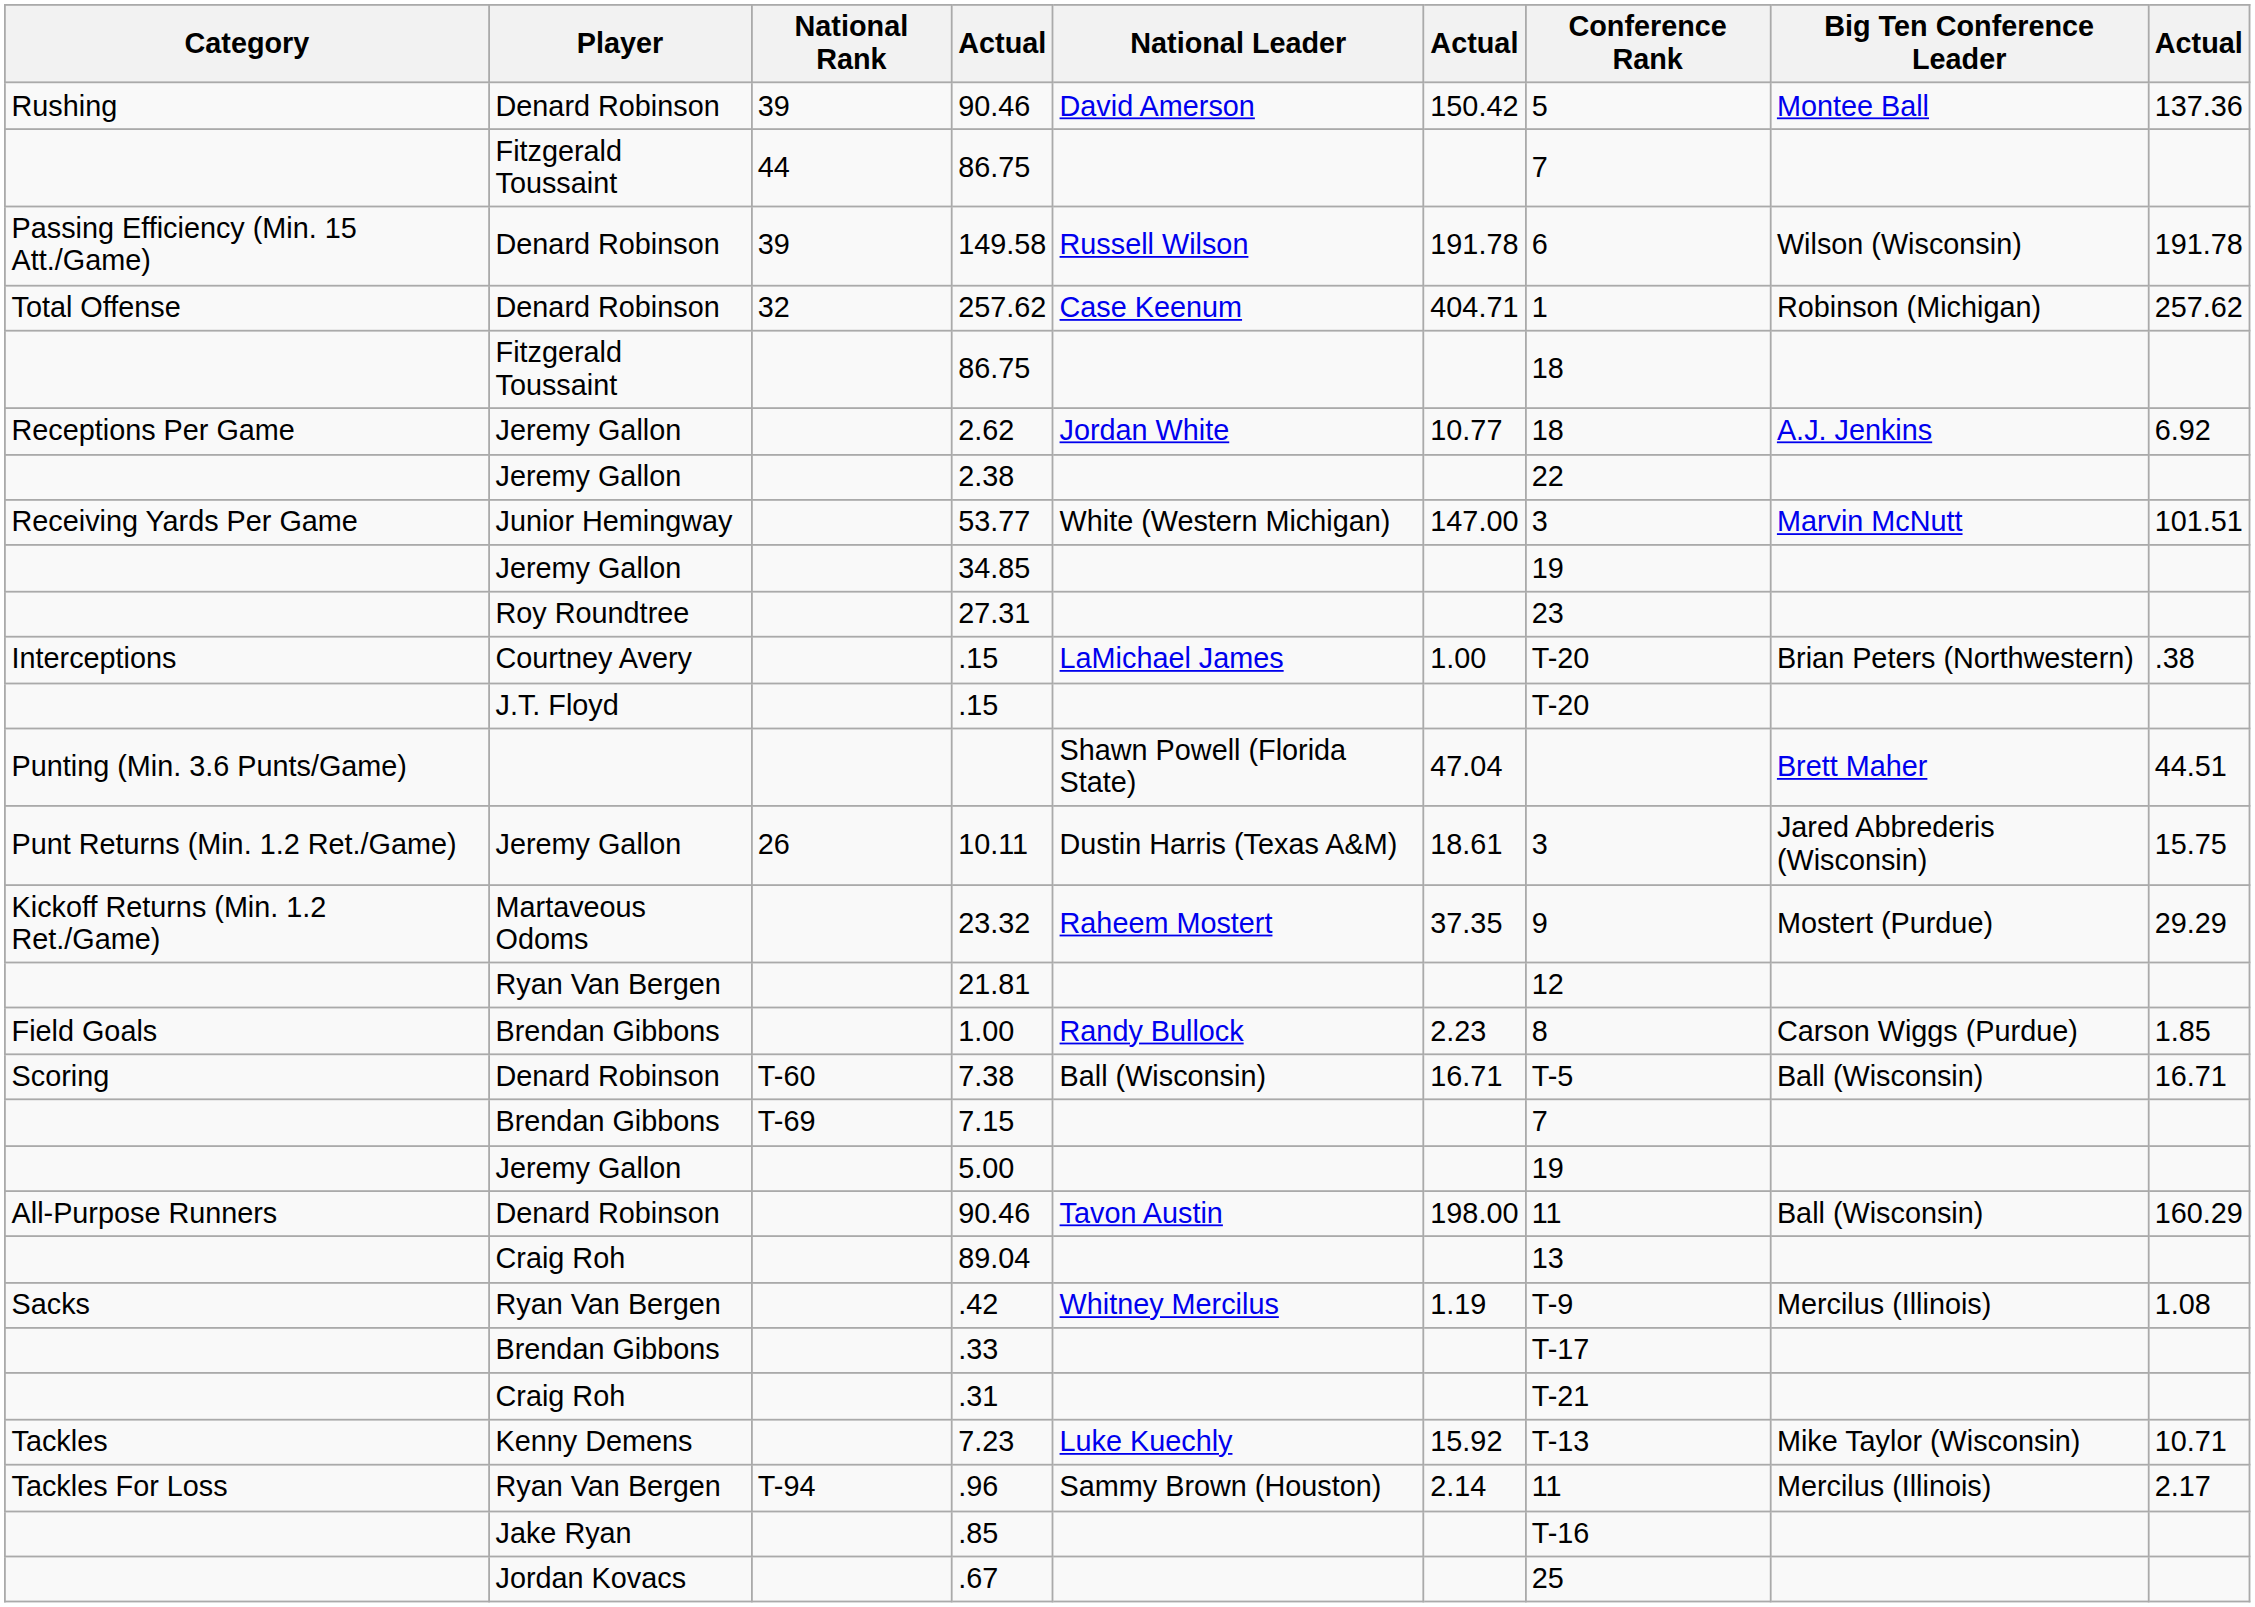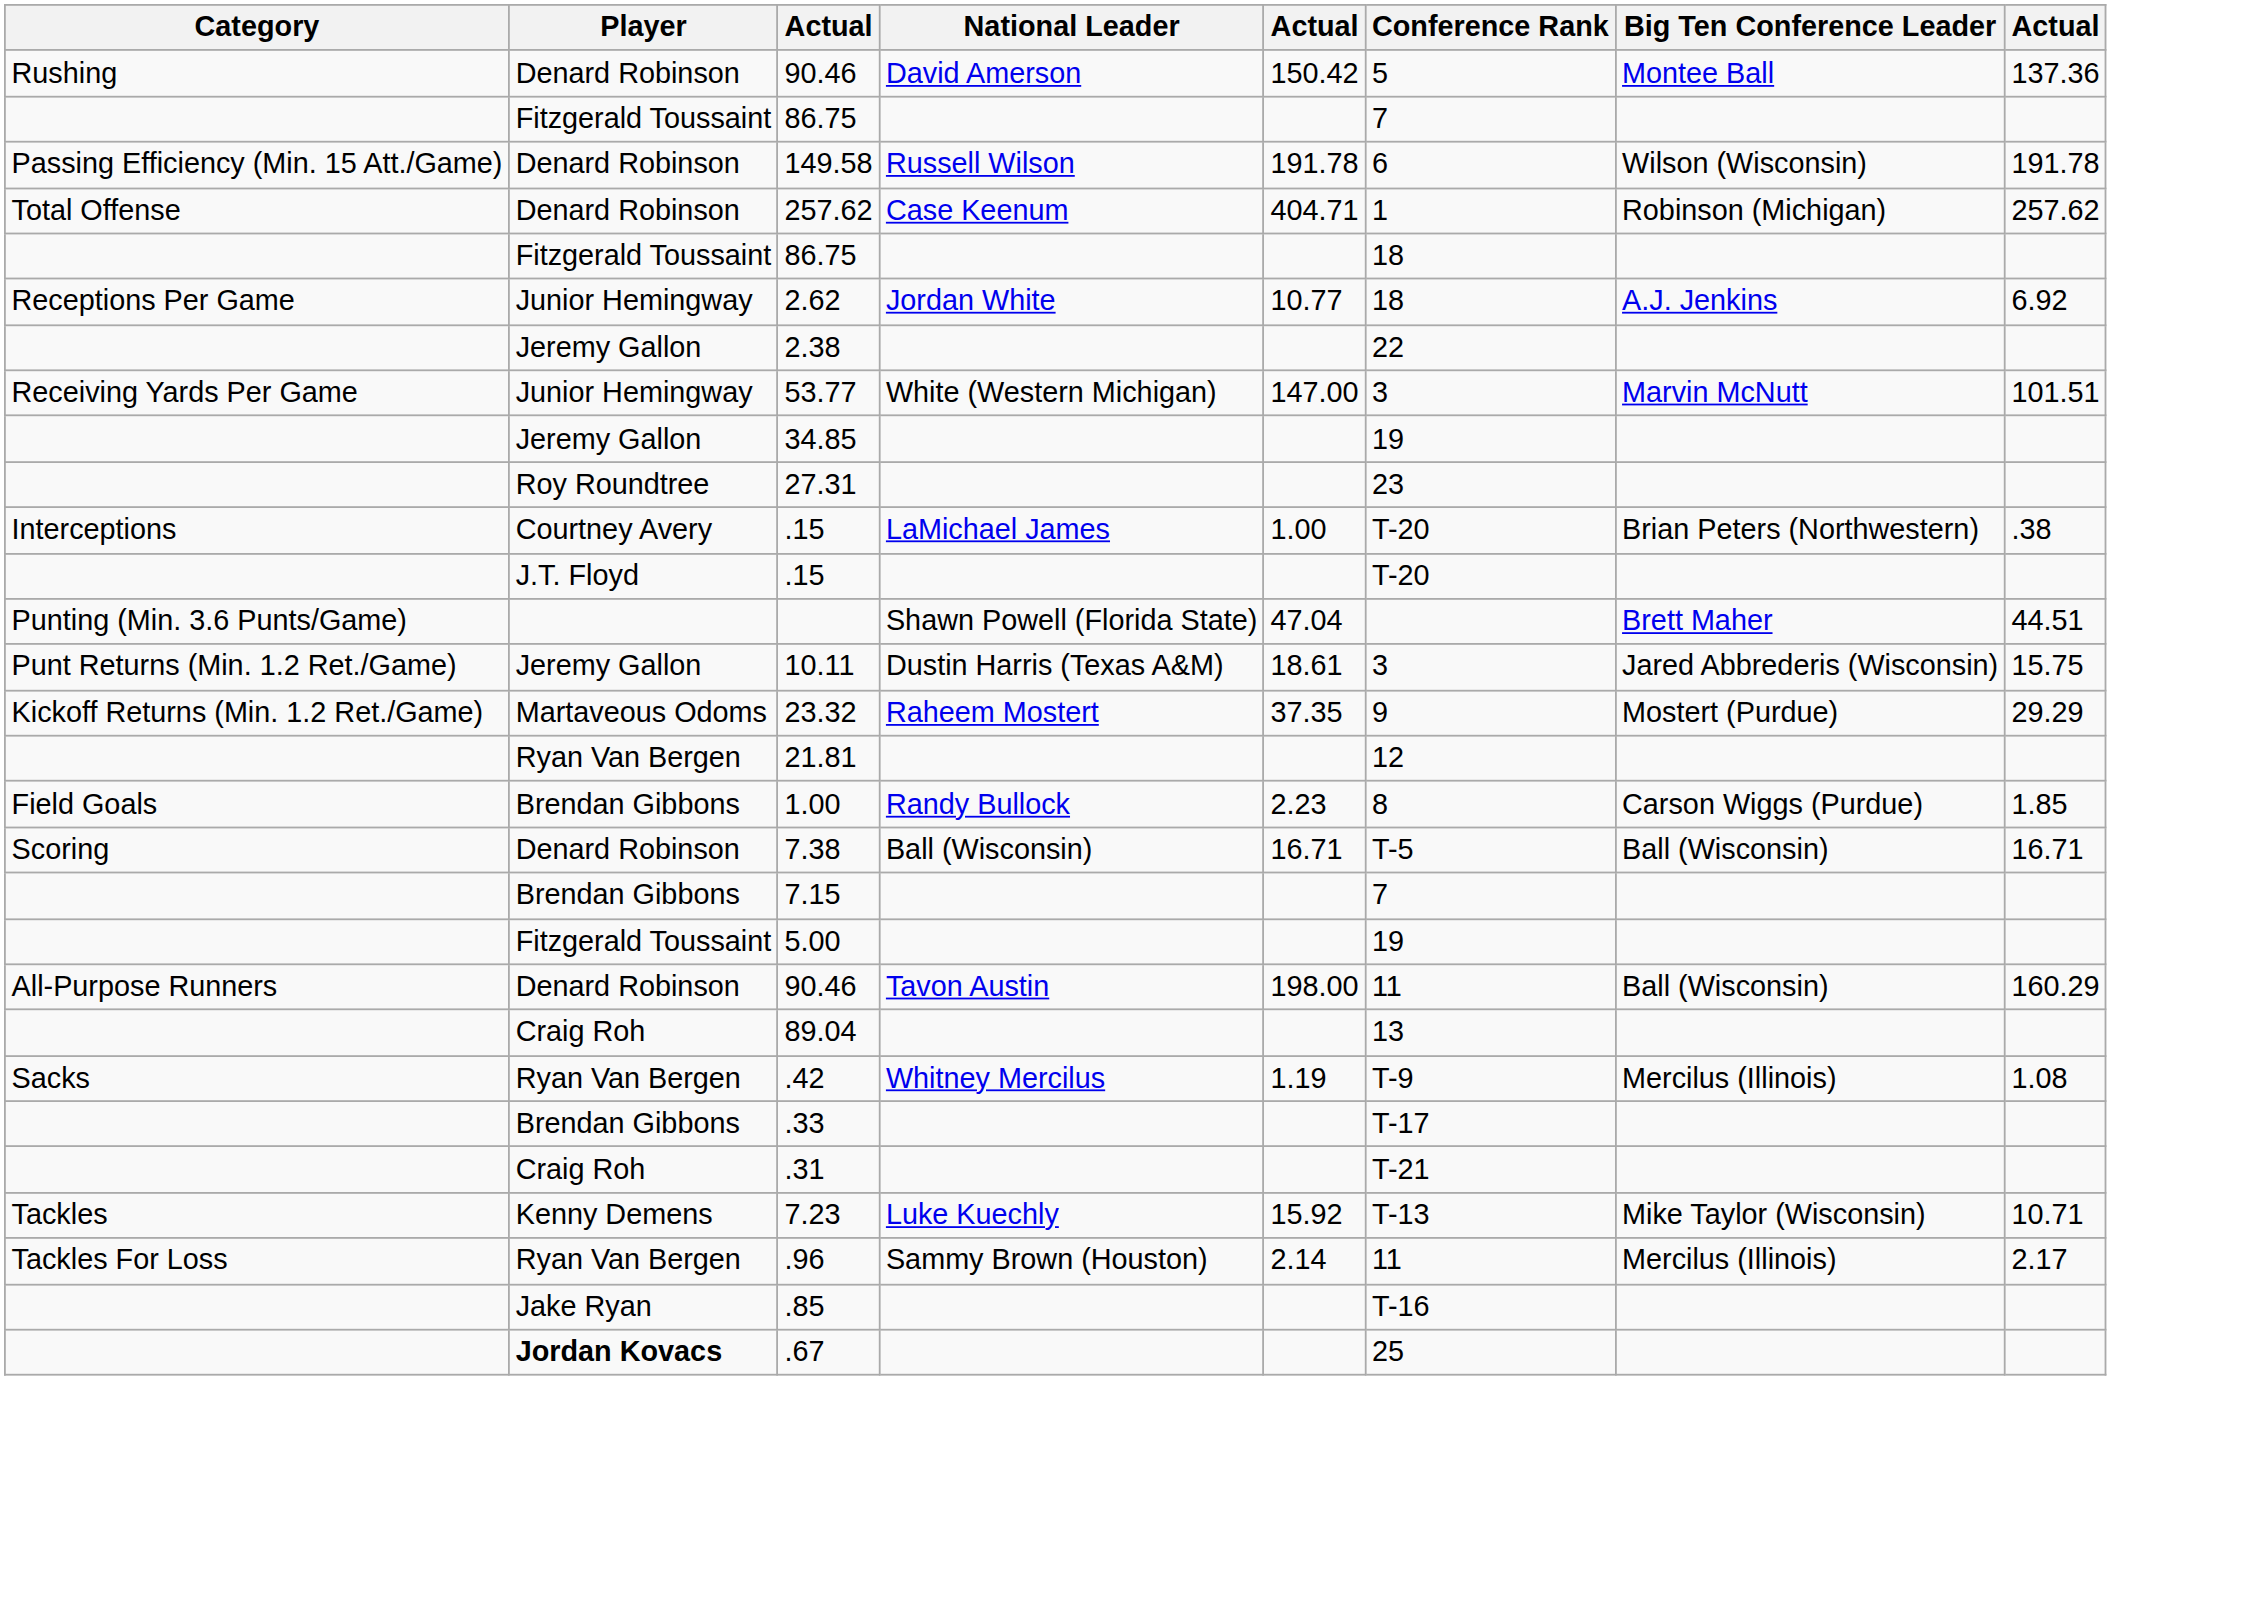 <table class="wikitable" style="text-align:left">
 <tr>
 <th>Category</th>
 <th>Player</th>
-<th>National Rank</th>
 <th>Actual</th>
 <th>National Leader</th>
 <th>Actual</th>
 <th>Conference Rank</th>
 <th>Big Ten Conference Leader</th>
 <th>Actual</th>
 </tr>
 <tr>
 <td>Rushing</td>
 <td>Denard Robinson</td>
-<td>39</td>
 <td>90.46</td>
 <td><a href='#'>David Amerson</a></td>
 <td>150.42</td>
 <td>5</td>
 <td><a href='#'>Montee Ball</a></td>
 <td>137.36</td>
 </tr>
 <tr>
 <td></td>
 <td>Fitzgerald Toussaint</td>
-<td>44</td>
 <td>86.75</td>
 <td></td>
 <td></td>
 <td>7</td>
 <td></td>
 <td></td>
 </tr>
 <tr>
 <td>Passing Efficiency (Min. 15 Att./Game)</td>
 <td>Denard Robinson</td>
-<td>39</td>
 <td>149.58</td>
 <td><a href='#'>Russell Wilson</a></td>
 <td>191.78</td>
 <td>6</td>
 <td>Wilson (Wisconsin)</td>
 <td>191.78</td>
 </tr>
 <tr>
 <td>Total Offense</td>
 <td>Denard Robinson</td>
-<td>32</td>
 <td>257.62</td>
 <td><a href='#'>Case Keenum</a></td>
 <td>404.71</td>
 <td>1</td>
 <td>Robinson (Michigan)</td>
 <td>257.62</td>
 </tr>
 <tr>
 <td></td>
 <td>Fitzgerald Toussaint</td>
-<td></td>
 <td>86.75</td>
 <td></td>
 <td></td>
 <td>18</td>
 <td></td>
 <td></td>
 </tr>
 <tr>
 <td>Receptions Per Game</td>
-<td>Jeremy Gallon</td>
-<td></td>
+<td>Junior Hemingway</td>
 <td>2.62</td>
 <td><a href='#'>Jordan White</a></td>
 <td>10.77</td>
 <td>18</td>
 <td><a href='#'>A.J. Jenkins</a></td>
 <td>6.92</td>
 </tr>
 <tr>
 <td></td>
 <td>Jeremy Gallon</td>
-<td></td>
 <td>2.38</td>
 <td></td>
 <td></td>
 <td>22</td>
 <td></td>
 <td></td>
 </tr>
 <tr>
 <td>Receiving Yards Per Game</td>
 <td>Junior Hemingway</td>
-<td></td>
 <td>53.77</td>
 <td>White (Western Michigan)</td>
 <td>147.00</td>
 <td>3</td>
 <td><a href='#'>Marvin McNutt</a></td>
 <td>101.51</td>
 </tr>
 <tr>
 <td></td>
 <td>Jeremy Gallon</td>
-<td></td>
 <td>34.85</td>
 <td></td>
 <td></td>
 <td>19</td>
 <td></td>
 <td></td>
 </tr>
 <tr>
 <td></td>
 <td>Roy Roundtree</td>
-<td></td>
 <td>27.31</td>
 <td></td>
 <td></td>
 <td>23</td>
 <td></td>
 <td></td>
 </tr>
 <tr>
 <td>Interceptions</td>
 <td>Courtney Avery</td>
-<td></td>
 <td>.15</td>
 <td><a href='#'>LaMichael James</a></td>
 <td>1.00</td>
 <td>T-20</td>
 <td>Brian Peters (Northwestern)</td>
 <td>.38</td>
 </tr>
 <tr>
 <td></td>
 <td>J.T. Floyd</td>
-<td></td>
 <td>.15</td>
 <td></td>
 <td></td>
 <td>T-20</td>
 <td></td>
 <td></td>
 </tr>
 <tr>
 <td>Punting (Min. 3.6 Punts/Game)</td>
 <td></td>
 <td></td>
-<td></td>
 <td>Shawn Powell (Florida State)</td>
 <td>47.04</td>
 <td></td>
 <td><a href='#'>Brett Maher</a></td>
 <td>44.51</td>
 </tr>
 <tr>
 <td>Punt Returns (Min. 1.2 Ret./Game)</td>
 <td>Jeremy Gallon</td>
-<td>26</td>
 <td>10.11</td>
 <td>Dustin Harris (Texas A&M)</td>
 <td>18.61</td>
 <td>3</td>
 <td>Jared Abbrederis (Wisconsin)</td>
 <td>15.75</td>
 </tr>
 <tr>
 <td>Kickoff Returns (Min. 1.2 Ret./Game)</td>
 <td>Martaveous Odoms</td>
-<td></td>
 <td>23.32</td>
 <td><a href='#'>Raheem Mostert</a></td>
 <td>37.35</td>
 <td>9</td>
 <td>Mostert (Purdue)</td>
 <td>29.29</td>
 </tr>
 <tr>
 <td></td>
 <td>Ryan Van Bergen</td>
-<td></td>
 <td>21.81</td>
 <td></td>
 <td></td>
 <td>12</td>
 <td></td>
 <td></td>
 </tr>
 <tr>
 <td>Field Goals</td>
 <td>Brendan Gibbons</td>
-<td></td>
 <td>1.00</td>
 <td><a href='#'>Randy Bullock</a></td>
 <td>2.23</td>
 <td>8</td>
 <td>Carson Wiggs (Purdue)</td>
 <td>1.85</td>
 </tr>
 <tr>
 <td>Scoring</td>
 <td>Denard Robinson</td>
-<td>T-60</td>
 <td>7.38</td>
 <td>Ball (Wisconsin)</td>
 <td>16.71</td>
 <td>T-5</td>
 <td>Ball (Wisconsin)</td>
 <td>16.71</td>
 </tr>
 <tr>
 <td></td>
 <td>Brendan Gibbons</td>
-<td>T-69</td>
 <td>7.15</td>
 <td></td>
 <td></td>
 <td>7</td>
 <td></td>
 <td></td>
 </tr>
 <tr>
 <td></td>
-<td>Jeremy Gallon</td>
-<td></td>
+<td>Fitzgerald Toussaint</td>
 <td>5.00</td>
 <td></td>
 <td></td>
 <td>19</td>
 <td></td>
 <td></td>
 </tr>
 <tr>
 <td>All-Purpose Runners</td>
 <td>Denard Robinson</td>
-<td></td>
 <td>90.46</td>
 <td><a href='#'>Tavon Austin</a></td>
 <td>198.00</td>
 <td>11</td>
 <td>Ball (Wisconsin)</td>
 <td>160.29</td>
 </tr>
 <tr>
 <td></td>
 <td>Craig Roh</td>
-<td></td>
 <td>89.04</td>
 <td></td>
 <td></td>
 <td>13</td>
 <td></td>
 <td></td>
 </tr>
 <tr>
 <td>Sacks</td>
 <td>Ryan Van Bergen</td>
-<td></td>
 <td>.42</td>
 <td><a href='#'>Whitney Mercilus</a></td>
 <td>1.19</td>
 <td>T-9</td>
 <td>Mercilus (Illinois)</td>
 <td>1.08</td>
 </tr>
 <tr>
 <td></td>
 <td>Brendan Gibbons</td>
-<td></td>
 <td>.33</td>
 <td></td>
 <td></td>
 <td>T-17</td>
 <td></td>
 <td></td>
 </tr>
 <tr>
 <td></td>
 <td>Craig Roh</td>
-<td></td>
 <td>.31</td>
 <td></td>
 <td></td>
 <td>T-21</td>
 <td></td>
 <td></td>
 </tr>
 <tr>
 <td>Tackles</td>
 <td>Kenny Demens</td>
-<td></td>
 <td>7.23</td>
 <td><a href='#'>Luke Kuechly</a></td>
 <td>15.92</td>
 <td>T-13</td>
 <td>Mike Taylor (Wisconsin)</td>
 <td>10.71</td>
 </tr>
 <tr>
 <td>Tackles For Loss</td>
 <td>Ryan Van Bergen</td>
-<td>T-94</td>
 <td>.96</td>
 <td>Sammy Brown (Houston)</td>
 <td>2.14</td>
 <td>11</td>
 <td>Mercilus (Illinois)</td>
 <td>2.17</td>
 </tr>
 <tr>
 <td></td>
 <td>Jake Ryan</td>
-<td></td>
 <td>.85</td>
 <td></td>
 <td></td>
 <td>T-16</td>
 <td></td>
 <td></td>
 </tr>
 <tr>
 <td></td>
-<td>Jordan Kovacs</td>
-<td></td>
+<td><strong>Jordan Kovacs</strong></td>
 <td>.67</td>
 <td></td>
 <td></td>
 <td>25</td>
 <td></td>
 <td></td>
 </tr>
 </table>
